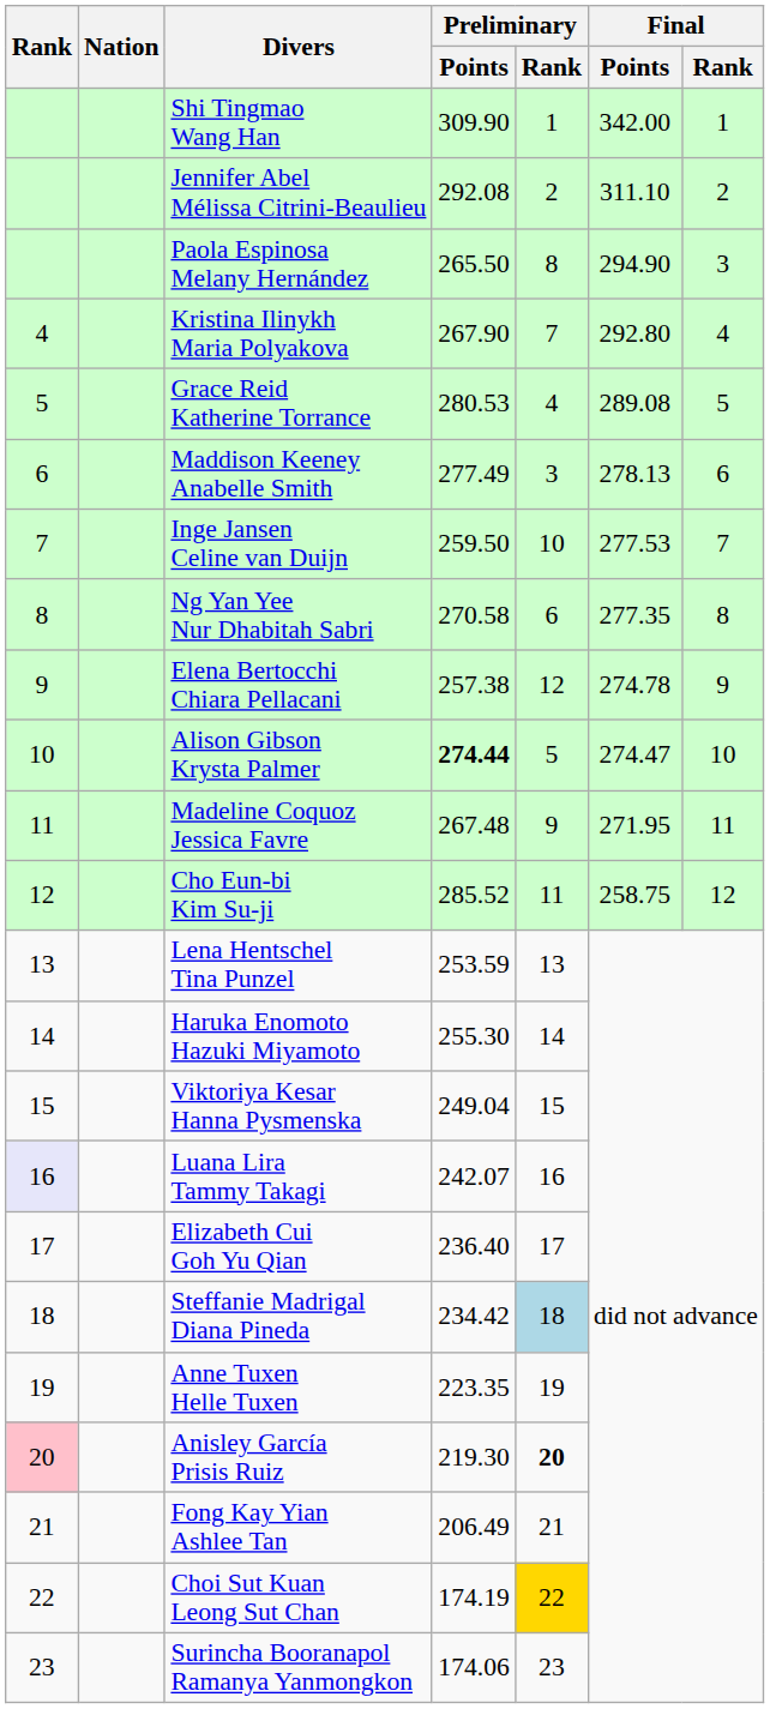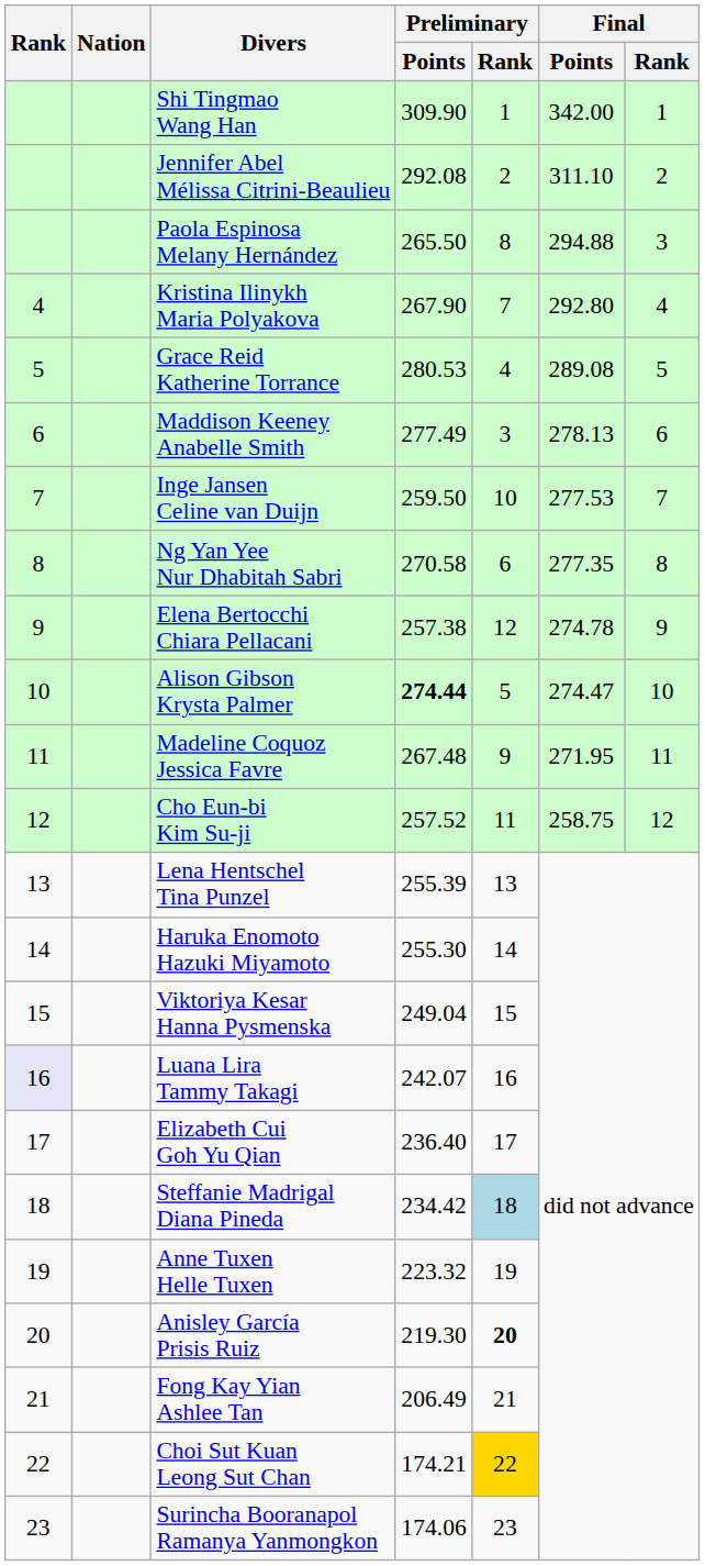 <table class="wikitable sortable" style="text-align:center">
 <tr>
 <th rowspan=2>Rank</th>
 <th rowspan=2>Nation</th>
 <th rowspan=2>Divers</th>
 <th colspan=2>Preliminary</th>
 <th colspan=2>Final</th>
 </tr>
 <tr>
 <th>Points</th>
 <th>Rank</th>
 <th>Points</th>
 <th>Rank</th>
 </tr>
 <tr bgcolor=ccffcc>
 <td></td>
 <td align=left></td>
 <td align=left><a href='#'>Shi Tingmao</a><br><a href='#'>Wang Han</a></td>
 <td>309.90</td>
 <td>1</td>
 <td>342.00</td>
 <td>1</td>
 </tr>
 <tr bgcolor=ccffcc>
 <td></td>
 <td align=left></td>
 <td align=left><a href='#'>Jennifer Abel</a><br><a href='#'>Mélissa Citrini-Beaulieu</a></td>
 <td>292.08</td>
 <td>2</td>
 <td>311.10</td>
 <td>2</td>
 </tr>
 <tr bgcolor=ccffcc>
 <td></td>
 <td align=left></td>
 <td align=left><a href='#'>Paola Espinosa</a><br><a href='#'>Melany Hernández</a></td>
 <td>265.50</td>
 <td>8</td>
-<td>294.90</td>
+<td>294.88</td>
 <td>3</td>
 </tr>
 <tr bgcolor=ccffcc>
 <td>4</td>
 <td align=left></td>
 <td align=left><a href='#'>Kristina Ilinykh</a><br><a href='#'>Maria Polyakova</a></td>
 <td>267.90</td>
 <td>7</td>
 <td>292.80</td>
 <td>4</td>
 </tr>
 <tr bgcolor=ccffcc>
 <td>5</td>
 <td align=left></td>
 <td align=left><a href='#'>Grace Reid</a><br><a href='#'>Katherine Torrance</a></td>
 <td>280.53</td>
 <td>4</td>
 <td>289.08</td>
 <td>5</td>
 </tr>
 <tr bgcolor=ccffcc>
 <td>6</td>
 <td align=left></td>
 <td align=left><a href='#'>Maddison Keeney</a><br><a href='#'>Anabelle Smith</a></td>
 <td>277.49</td>
 <td>3</td>
 <td>278.13</td>
 <td>6</td>
 </tr>
 <tr bgcolor=ccffcc>
 <td>7</td>
 <td align=left></td>
 <td align=left><a href='#'>Inge Jansen</a><br><a href='#'>Celine van Duijn</a></td>
 <td>259.50</td>
 <td>10</td>
 <td>277.53</td>
 <td>7</td>
 </tr>
 <tr bgcolor=ccffcc>
 <td>8</td>
 <td align=left></td>
 <td align=left><a href='#'>Ng Yan Yee</a><br><a href='#'>Nur Dhabitah Sabri</a></td>
 <td>270.58</td>
 <td>6</td>
 <td>277.35</td>
 <td>8</td>
 </tr>
 <tr bgcolor=ccffcc>
 <td>9</td>
 <td align=left></td>
 <td align=left><a href='#'>Elena Bertocchi</a><br><a href='#'>Chiara Pellacani</a></td>
 <td>257.38</td>
 <td>12</td>
 <td>274.78</td>
 <td>9</td>
 </tr>
 <tr bgcolor=ccffcc>
 <td>10</td>
 <td align=left></td>
 <td align=left><a href='#'>Alison Gibson</a><br><a href='#'>Krysta Palmer</a></td>
 <td><strong>274.44</strong></td>
 <td>5</td>
 <td>274.47</td>
 <td>10</td>
 </tr>
 <tr bgcolor=ccffcc>
 <td>11</td>
 <td align=left></td>
 <td align=left><a href='#'>Madeline Coquoz</a><br><a href='#'>Jessica Favre</a></td>
 <td>267.48</td>
 <td>9</td>
 <td>271.95</td>
 <td>11</td>
 </tr>
 <tr bgcolor=ccffcc>
 <td>12</td>
 <td align=left></td>
 <td align=left><a href='#'>Cho Eun-bi</a><br><a href='#'>Kim Su-ji</a></td>
-<td>285.52</td>
+<td>257.52</td>
 <td>11</td>
 <td>258.75</td>
 <td>12</td>
 </tr>
 <tr>
 <td>13</td>
 <td align=left></td>
 <td align=left><a href='#'>Lena Hentschel</a><br><a href='#'>Tina Punzel</a></td>
-<td>253.59</td>
+<td>255.39</td>
 <td>13</td>
 <td colspan=2 rowspan=11>did not advance</td>
 </tr>
 <tr>
 <td>14</td>
 <td align=left></td>
 <td align=left><a href='#'>Haruka Enomoto</a><br><a href='#'>Hazuki Miyamoto</a></td>
 <td>255.30</td>
 <td>14</td>
 </tr>
 <tr>
 <td>15</td>
 <td align=left></td>
 <td align=left><a href='#'>Viktoriya Kesar</a><br><a href='#'>Hanna Pysmenska</a></td>
 <td>249.04</td>
 <td>15</td>
 </tr>
 <tr>
 <td style="background: lavender;">16</td>
 <td align=left></td>
 <td align=left><a href='#'>Luana Lira</a><br><a href='#'>Tammy Takagi</a></td>
 <td>242.07</td>
 <td>16</td>
 </tr>
 <tr>
 <td>17</td>
 <td align=left></td>
 <td align=left><a href='#'>Elizabeth Cui</a><br><a href='#'>Goh Yu Qian</a></td>
 <td>236.40</td>
 <td>17</td>
 </tr>
 <tr>
 <td>18</td>
 <td align=left></td>
 <td align=left><a href='#'>Steffanie Madrigal</a><br><a href='#'>Diana Pineda</a></td>
 <td>234.42</td>
 <td style="background: lightblue;">18</td>
 </tr>
 <tr>
 <td>19</td>
 <td align=left></td>
 <td align=left><a href='#'>Anne Tuxen</a><br><a href='#'>Helle Tuxen</a></td>
-<td>223.35</td>
+<td>223.32</td>
 <td>19</td>
 </tr>
 <tr>
-<td style="background: pink;">20</td>
+<td>20</td>
 <td align=left></td>
 <td align=left><a href='#'>Anisley García</a><br><a href='#'>Prisis Ruiz</a></td>
 <td>219.30</td>
 <td><strong>20</strong></td>
 </tr>
 <tr>
 <td>21</td>
 <td align=left></td>
 <td align=left><a href='#'>Fong Kay Yian</a><br><a href='#'>Ashlee Tan</a></td>
 <td>206.49</td>
 <td>21</td>
 </tr>
 <tr>
 <td>22</td>
 <td align=left></td>
 <td align=left><a href='#'>Choi Sut Kuan</a><br><a href='#'>Leong Sut Chan</a></td>
-<td>174.19</td>
+<td>174.21</td>
 <td style="background: gold;">22</td>
 </tr>
 <tr>
 <td>23</td>
 <td align=left></td>
 <td align=left><a href='#'>Surincha Booranapol</a><br><a href='#'>Ramanya Yanmongkon</a></td>
 <td>174.06</td>
 <td>23</td>
 </tr>
 </table>
